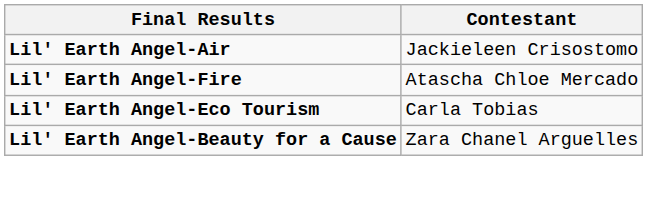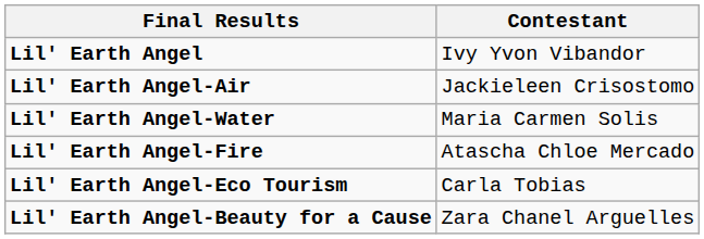 <table class="wikitable">
 <tr>
 <th>Final Results</th>
 <th>Contestant</th>
 </tr>
 <tr>
+<td><strong>Lil' Earth Angel</strong></td>
+<td>Ivy Yvon Vibandor</td>
+</tr>
+<tr>
 <td><strong>Lil' Earth Angel-Air</strong></td>
 <td>Jackieleen Crisostomo</td>
+</tr>
+<tr>
+<td><strong>Lil' Earth Angel-Water</strong></td>
+<td>Maria Carmen Solis</td>
 </tr>
 <tr>
 <td><strong>Lil' Earth Angel-Fire</strong></td>
 <td>Atascha Chloe Mercado</td>
 </tr>
 <tr>
 <td><strong>Lil' Earth Angel-Eco Tourism</strong></td>
 <td>Carla Tobias</td>
 </tr>
 <tr>
 <td><strong>Lil' Earth Angel-Beauty for a Cause</strong></td>
 <td>Zara Chanel Arguelles</td>
 </tr>
 </table>
